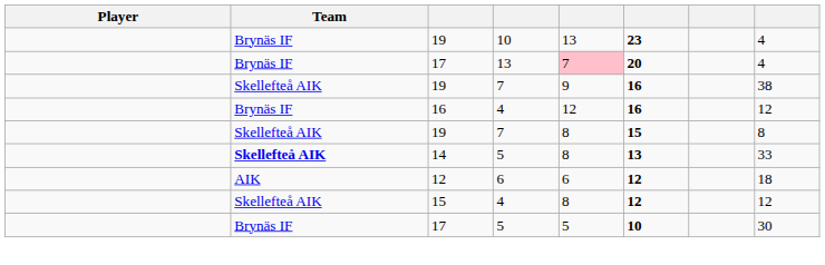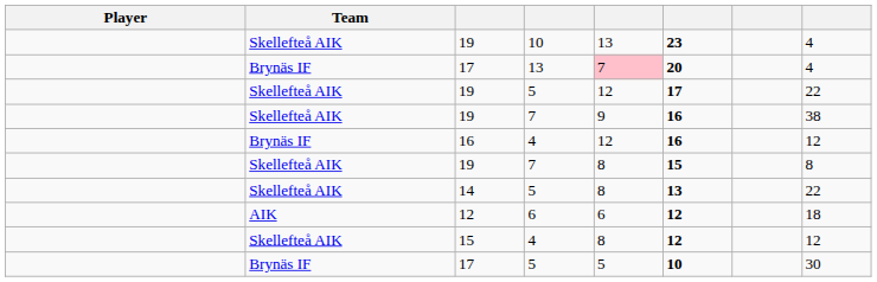 <table class="wikitable sortable">
 <tr>
 <th style="width: 15em;">Player</th>
 <th style="width: 13em;">Team</th>
 <th style="width: 4em;"></th>
 <th style="width: 4em;"></th>
 <th style="width: 4em;"></th>
 <th style="width: 4em;"></th>
 <th style="width: 4em;"></th>
 <th style="width: 4em;"></th>
 </tr>
 <tr>
 <td> </td>
-<td><a href='#'>Brynäs IF</a></td>
+<td><a href='#'>Skellefteå AIK</a></td>
 <td>19</td>
 <td>10</td>
 <td>13</td>
 <td><strong>23</strong></td>
 <td></td>
 <td>4</td>
 </tr>
 <tr>
 <td> </td>
 <td><a href='#'>Brynäs IF</a></td>
 <td>17</td>
 <td>13</td>
 <td style="background: pink;">7</td>
 <td><strong>20</strong></td>
 <td></td>
 <td>4</td>
+</tr>
+<tr>
+<td> </td>
+<td><a href='#'>Skellefteå AIK</a></td>
+<td>19</td>
+<td>5</td>
+<td>12</td>
+<td><strong>17</strong></td>
+<td></td>
+<td>22</td>
 </tr>
 <tr>
 <td> </td>
 <td><a href='#'>Skellefteå AIK</a></td>
 <td>19</td>
 <td>7</td>
 <td>9</td>
 <td><strong>16</strong></td>
 <td></td>
 <td>38</td>
 </tr>
 <tr>
 <td> </td>
 <td><a href='#'>Brynäs IF</a></td>
 <td>16</td>
 <td>4</td>
 <td>12</td>
 <td><strong>16</strong></td>
 <td></td>
 <td>12</td>
 </tr>
 <tr>
 <td> </td>
 <td><a href='#'>Skellefteå AIK</a></td>
 <td>19</td>
 <td>7</td>
 <td>8</td>
 <td><strong>15</strong></td>
 <td></td>
 <td>8</td>
 </tr>
 <tr>
 <td> </td>
-<td><strong><a href='#'>Skellefteå AIK</a></strong></td>
+<td><a href='#'>Skellefteå AIK</a></td>
 <td>14</td>
 <td>5</td>
 <td>8</td>
 <td><strong>13</strong></td>
 <td></td>
-<td>33</td>
+<td>22</td>
 </tr>
 <tr>
 <td> </td>
 <td><a href='#'>AIK</a></td>
 <td>12</td>
 <td>6</td>
 <td>6</td>
 <td><strong>12</strong></td>
 <td></td>
 <td>18</td>
 </tr>
 <tr>
 <td> </td>
 <td><a href='#'>Skellefteå AIK</a></td>
 <td>15</td>
 <td>4</td>
 <td>8</td>
 <td><strong>12</strong></td>
 <td></td>
 <td>12</td>
 </tr>
 <tr>
 <td> </td>
 <td><a href='#'>Brynäs IF</a></td>
 <td>17</td>
 <td>5</td>
 <td>5</td>
 <td><strong>10</strong></td>
 <td></td>
 <td>30</td>
 </tr>
 </table>
